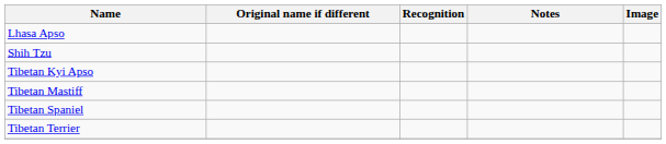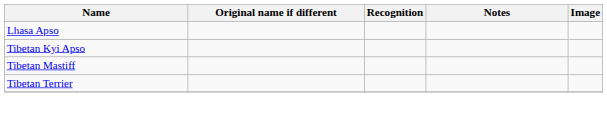 <table class="wikitable sortable">
 <tr>
 <th style="width: 260px;">Name</th>
 <th style="width: 250px;">Original name if different</th>
 <th style="width: 80px;">Recognition</th>
 <th class="unsortable" style="width: 200px;">Notes</th>
 <th class="unsortable">Image</th>
 </tr>
 <tr>
 <td><a href='#'>Lhasa Apso</a></td>
-<td></td>
-<td></td>
-<td></td>
-<td></td>
-</tr>
-<tr>
-<td><a href='#'>Shih Tzu</a></td>
 <td></td>
 <td></td>
 <td></td>
 <td></td>
 </tr>
 <tr>
 <td><a href='#'>Tibetan Kyi Apso</a></td>
 <td></td>
 <td></td>
 <td></td>
 <td></td>
 </tr>
 <tr>
 <td><a href='#'>Tibetan Mastiff</a></td>
 <td></td>
 <td></td>
 <td></td>
 <td></td>
 </tr>
 <tr>
-<td><a href='#'>Tibetan Spaniel</a></td>
-<td></td>
-<td></td>
-<td></td>
-<td></td>
-</tr>
-<tr>
 <td><a href='#'>Tibetan Terrier</a></td>
 <td></td>
 <td></td>
 <td></td>
 <td></td>
 </tr>
 <tr>
 </tr>
 </table>
